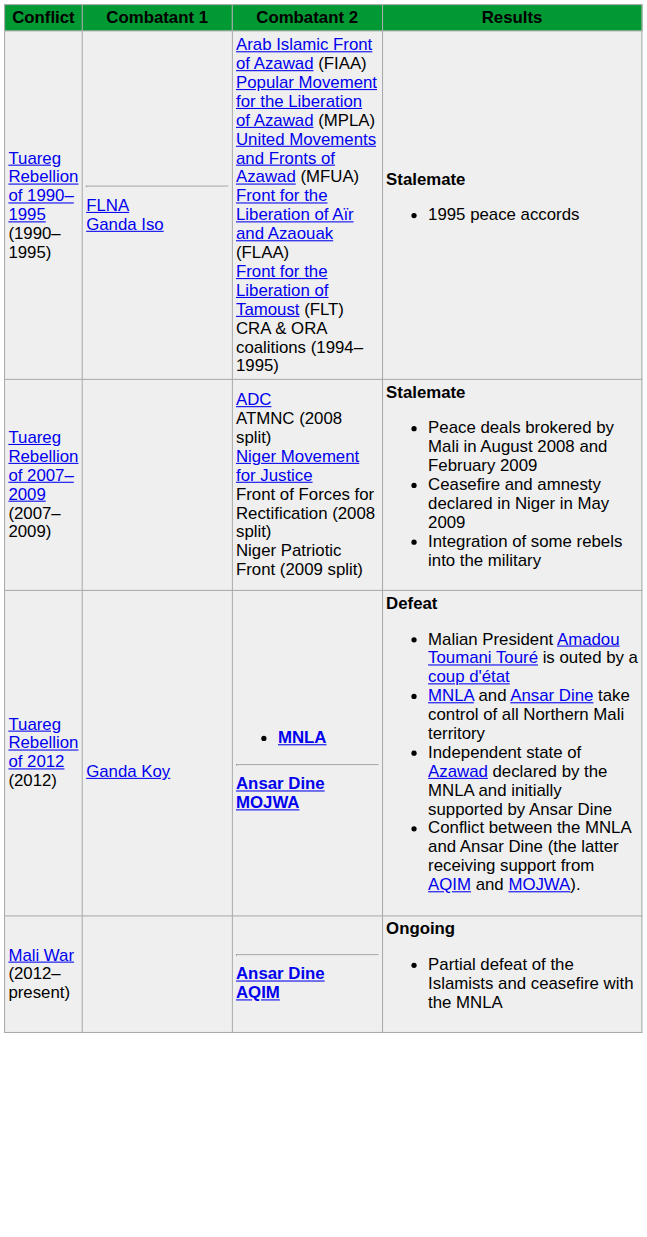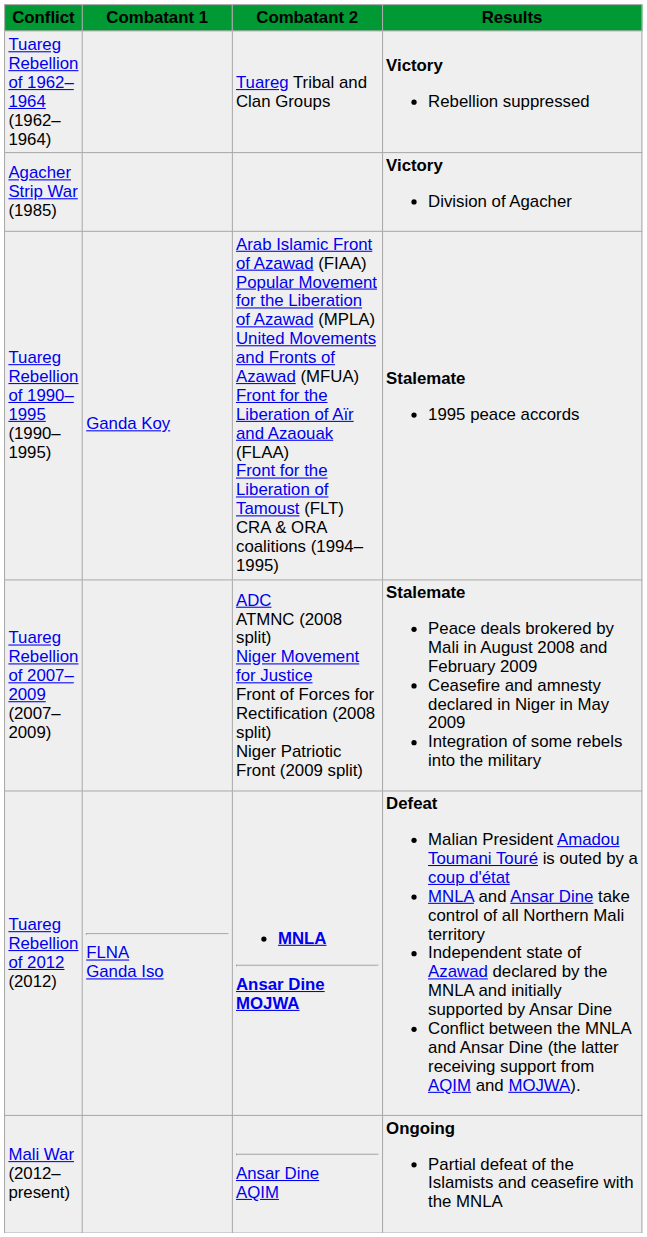 <table class="wikitable">
 <tr>
 <th style="background:#009933" rowspan="1"><span>Conflict</span></th>
 <th style="background:#009933" rowspan="1" width=140px><span>Combatant 1</span></th>
 <th style="background:#009933" rowspan="1" width=140px><span>Combatant 2</span></th>
 <th style="background:#009933" rowspan="1" width=250px><span>Results</span></th>
 </tr>
 <tr>
+<td style="background:#efefef"><a href='#'>Tuareg Rebellion of 1962–1964</a><br>(1962–1964)</td>
+<td style="background:#efefef"></td>
+<td style="background:#efefef"><a href='#'>Tuareg</a> Tribal and Clan Groups</td>
+<td style="background:#efefef"><strong>Victory</strong><br><ul><li>Rebellion suppressed</li></ul></td>
+</tr>
+<tr>
+<td style="background:#efefef"><a href='#'>Agacher Strip War</a><br>(1985)</td>
+<td style="background:#efefef"></td>
+<td style="background:#efefef"></td>
+<td style="background:#efefef"><strong>Victory</strong><br><ul><li>Division of Agacher</li></ul></td>
+</tr>
+<tr>
 <td style="background:#efefef"><a href='#'>Tuareg Rebellion of 1990–1995</a><br>(1990–1995)</td>
-<td style="background:#efefef"><hr> <a href='#'>FLNA</a><br> <a href='#'>Ganda Iso</a></td>
+<td style="background:#efefef"><br><br><a href='#'>Ganda Koy</a></td>
 <td style="background:#efefef"><a href='#'>Arab Islamic Front of Azawad</a> (FIAA)<br><a href='#'>Popular Movement for the Liberation of Azawad</a> (MPLA)<br><a href='#'>United Movements and Fronts of Azawad</a> (MFUA)<br><a href='#'>Front for the Liberation of Aïr and Azaouak</a> (FLAA)<br><a href='#'>Front for the Liberation of Tamoust</a> (FLT)<br>CRA & ORA coalitions (1994–1995)</td>
 <td style="background:#efefef"><strong>Stalemate</strong><br><ul><li>1995 peace accords</li></ul></td>
 </tr>
 <tr>
 <td style="background:#efefef"><a href='#'>Tuareg Rebellion of 2007–2009</a><br>(2007–2009)</td>
 <td style="background:#efefef"><br></td>
 <td style="background:#efefef"><a href='#'>ADC</a><br>ATMNC (2008 split)<br><a href='#'>Niger Movement for Justice</a><br>Front of Forces for Rectification (2008 split)<br>Niger Patriotic Front (2009 split)</td>
 <td style="background:#efefef"><strong>Stalemate</strong><br><ul><li>Peace deals brokered by Mali in August 2008 and February 2009</li><li>Ceasefire and amnesty declared in Niger in May 2009</li><li>Integration of some rebels into the military</li></ul></td>
 </tr>
 <tr>
 <td style="background:#efefef"><a href='#'>Tuareg Rebellion of 2012</a><br>(2012)</td>
-<td style="background:#efefef"><br><br><a href='#'>Ganda Koy</a></td>
+<td style="background:#efefef"><hr> <a href='#'>FLNA</a><br> <a href='#'>Ganda Iso</a></td>
 <td style="background:#efefef"><strong><br><ul><li><a href='#'>MNLA</a></li></ul><hr> <a href='#'>Ansar Dine</a><br> <a href='#'>MOJWA</a></strong></td>
 <td style="background:#efefef"><strong>Defeat</strong><br><ul><li>Malian President <a href='#'>Amadou Toumani Touré</a> is outed by a <a href='#'>coup d'état</a></li><li><a href='#'>MNLA</a> and <a href='#'>Ansar Dine</a> take control of all Northern Mali territory</li><li>Independent state of <a href='#'>Azawad</a> declared by the MNLA and initially supported by Ansar Dine</li><li>Conflict between the MNLA and Ansar Dine (the latter receiving support from <a href='#'>AQIM</a> and <a href='#'>MOJWA</a>).</li></ul></td>
 </tr>
 <tr>
 <td style="background:#efefef"><a href='#'>Mali War</a><br>(2012–present)</td>
 <td style="background:#efefef"><br><br><br><br></td>
-<td style="background:#efefef"><strong><hr> <a href='#'>Ansar Dine</a><br> <a href='#'>AQIM</a></strong></td>
+<td style="background:#efefef"><hr> <a href='#'>Ansar Dine</a><br> <a href='#'>AQIM</a></td>
 <td style="background:#efefef"><strong>Ongoing</strong><br><ul><li>Partial defeat of the Islamists and ceasefire with the MNLA</li></ul></td>
 </tr>
 </table>
